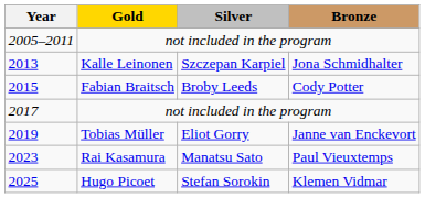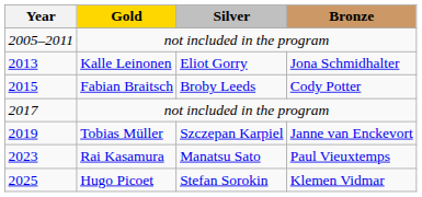 <table class="wikitable">
 <tr>
 <th>Year</th>
 <td align=center bgcolor=gold><strong>Gold</strong></td>
 <td align=center bgcolor=silver><strong>Silver</strong></td>
 <td align=center bgcolor=cc9966><strong>Bronze</strong></td>
 </tr>
 <tr>
 <td><em>2005–2011</em></td>
 <td colspan=3 align=center><em>not included in the program</em></td>
 </tr>
 <tr>
 <td><a href='#'>2013</a></td>
 <td> <a href='#'>Kalle Leinonen</a></td>
-<td> <a href='#'>Szczepan Karpiel</a></td>
+<td> <a href='#'>Eliot Gorry</a></td>
 <td> <a href='#'>Jona Schmidhalter</a></td>
 </tr>
 <tr>
 <td><a href='#'>2015</a></td>
 <td> <a href='#'>Fabian Braitsch</a></td>
 <td> <a href='#'>Broby Leeds</a></td>
 <td> <a href='#'>Cody Potter</a></td>
 </tr>
 <tr>
 <td><em>2017</em></td>
 <td colspan=3 align=center><em>not included in the program</em></td>
 </tr>
 <tr>
 <td><a href='#'>2019</a></td>
 <td> <a href='#'>Tobias Müller</a></td>
-<td> <a href='#'>Eliot Gorry</a></td>
+<td> <a href='#'>Szczepan Karpiel</a></td>
 <td> <a href='#'>Janne van Enckevort</a></td>
 </tr>
 <tr>
 <td><a href='#'>2023</a></td>
 <td> <a href='#'>Rai Kasamura</a></td>
 <td> <a href='#'>Manatsu Sato</a></td>
 <td> <a href='#'>Paul Vieuxtemps</a></td>
 </tr>
 <tr>
 <td><a href='#'>2025</a></td>
 <td> <a href='#'>Hugo Picoet</a></td>
 <td> <a href='#'>Stefan Sorokin</a></td>
 <td> <a href='#'>Klemen Vidmar</a></td>
 </tr>
 </table>
